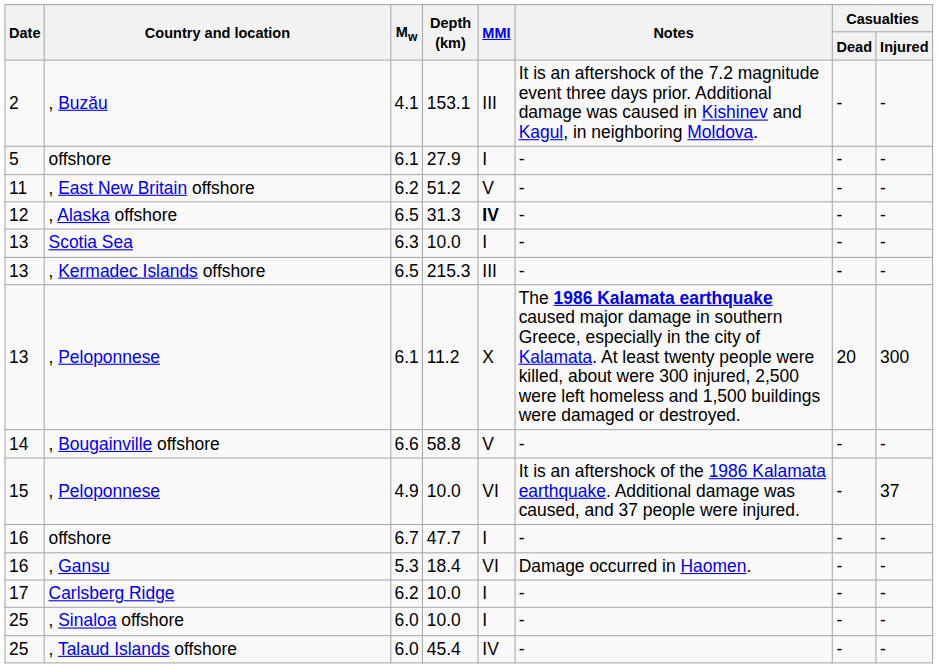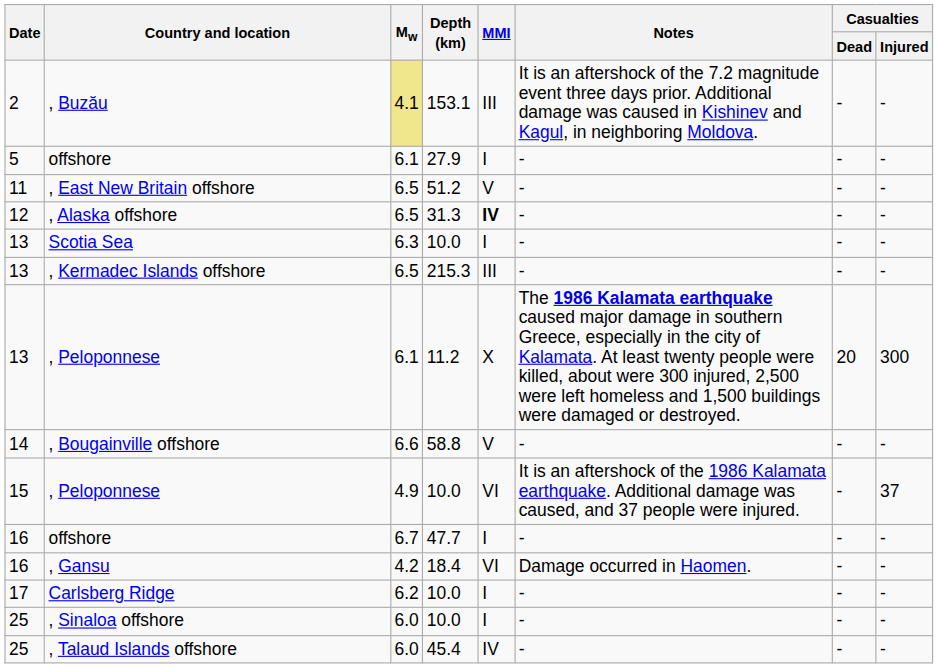 <table class="wikitable sortable" style="border:1px black; margin-left:1em;">
 <tr>
 <th rowspan="2"><small>Date</small></th>
 <th rowspan="2" style="width: 310px"><small>Country and location</small></th>
 <th rowspan="2"><small>M<sub>w</sub></small></th>
 <th rowspan="2"><small>Depth (km)</small></th>
 <th rowspan="2"><small><a href='#'>MMI</a></small></th>
 <th rowspan="2" class="unsortable"><small>Notes</small></th>
 <th colspan="2"><small>Casualties</small></th>
 </tr>
 <tr>
 <th><small>Dead</small></th>
 <th><small>Injured</small></th>
 </tr>
 <tr>
 <td>2</td>
 <td>, <a href='#'>Buzău</a></td>
-<td>4.1</td>
+<td style="background: khaki;">4.1</td>
 <td>153.1</td>
 <td>III</td>
 <td>It is an aftershock of the 7.2 magnitude event three days prior. Additional damage was caused in <a href='#'>Kishinev</a> and <a href='#'>Kagul</a>, in neighboring <a href='#'>Moldova</a>.</td>
 <td>-</td>
 <td>-</td>
 </tr>
 <tr>
 <td>5</td>
 <td> offshore</td>
 <td>6.1</td>
 <td>27.9</td>
 <td>I</td>
 <td>-</td>
 <td>-</td>
 <td>-</td>
 </tr>
 <tr>
 <td>11</td>
 <td>, <a href='#'>East New Britain</a> offshore</td>
-<td>6.2</td>
+<td>6.5</td>
 <td>51.2</td>
 <td>V</td>
 <td>-</td>
 <td>-</td>
 <td>-</td>
 </tr>
 <tr>
 <td>12</td>
 <td>, <a href='#'>Alaska</a> offshore</td>
 <td>6.5</td>
 <td>31.3</td>
 <td><strong>IV</strong></td>
 <td>-</td>
 <td>-</td>
 <td>-</td>
 </tr>
 <tr>
 <td>13</td>
 <td><a href='#'>Scotia Sea</a></td>
 <td>6.3</td>
 <td>10.0</td>
 <td>I</td>
 <td>-</td>
 <td>-</td>
 <td>-</td>
 </tr>
 <tr>
 <td>13</td>
 <td>, <a href='#'>Kermadec Islands</a> offshore</td>
 <td>6.5</td>
 <td>215.3</td>
 <td>III</td>
 <td>-</td>
 <td>-</td>
 <td>-</td>
 </tr>
 <tr>
 <td>13</td>
 <td>, <a href='#'>Peloponnese</a></td>
 <td>6.1</td>
 <td>11.2</td>
 <td>X</td>
 <td>The <strong><a href='#'>1986 Kalamata earthquake</a></strong> caused major damage in southern Greece, especially in the city of <a href='#'>Kalamata</a>. At least twenty people were killed, about were 300 injured, 2,500 were left homeless and 1,500 buildings were damaged or destroyed.</td>
 <td>20</td>
 <td>300</td>
 </tr>
 <tr>
 <td>14</td>
 <td>, <a href='#'>Bougainville</a> offshore</td>
 <td>6.6</td>
 <td>58.8</td>
 <td>V</td>
 <td>-</td>
 <td>-</td>
 <td>-</td>
 </tr>
 <tr>
 <td>15</td>
 <td>, <a href='#'>Peloponnese</a></td>
 <td>4.9</td>
 <td>10.0</td>
 <td>VI</td>
 <td>It is an aftershock of the <a href='#'>1986 Kalamata earthquake</a>. Additional damage was caused, and 37 people were injured.</td>
 <td>-</td>
 <td>37</td>
 </tr>
 <tr>
 <td>16</td>
 <td> offshore</td>
 <td>6.7</td>
 <td>47.7</td>
 <td>I</td>
 <td>-</td>
 <td>-</td>
 <td>-</td>
 </tr>
 <tr>
 <td>16</td>
 <td>, <a href='#'>Gansu</a></td>
-<td>5.3</td>
+<td>4.2</td>
 <td>18.4</td>
 <td>VI</td>
 <td>Damage occurred in <a href='#'>Haomen</a>.</td>
 <td>-</td>
 <td>-</td>
 </tr>
 <tr>
 <td>17</td>
 <td><a href='#'>Carlsberg Ridge</a></td>
 <td>6.2</td>
 <td>10.0</td>
 <td>I</td>
 <td>-</td>
 <td>-</td>
 <td>-</td>
 </tr>
 <tr>
 <td>25</td>
 <td>, <a href='#'>Sinaloa</a> offshore</td>
 <td>6.0</td>
 <td>10.0</td>
 <td>I</td>
 <td>-</td>
 <td>-</td>
 <td>-</td>
 </tr>
 <tr>
 <td>25</td>
 <td>, <a href='#'>Talaud Islands</a> offshore</td>
 <td>6.0</td>
 <td>45.4</td>
 <td>IV</td>
 <td>-</td>
 <td>-</td>
 <td>-</td>
 </tr>
 <tr>
 </tr>
 </table>
